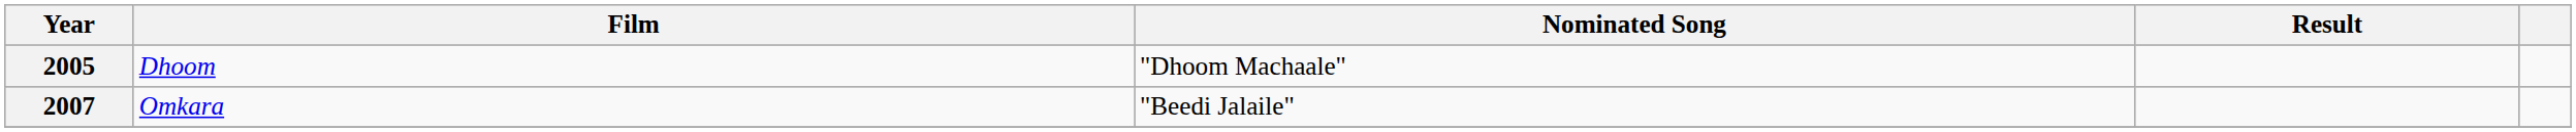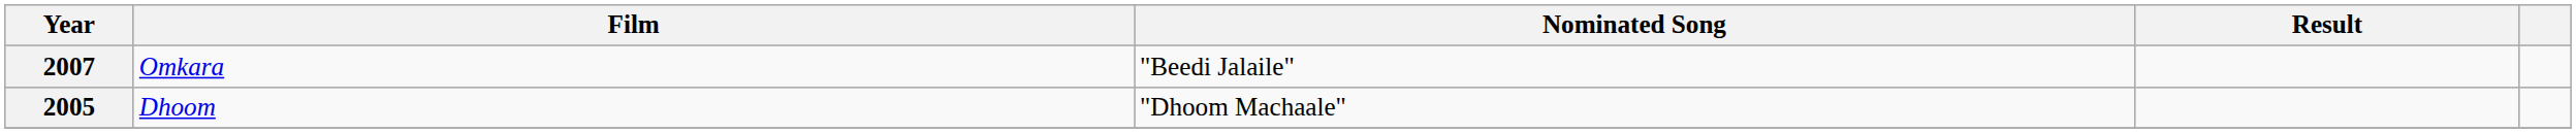 <table class="wikitable plainrowheaders" width="100%" textcolor:#000;">
 <tr>
 <th scope="col" width=5%><strong>Year</strong></th>
 <th scope="col" width=39%><strong>Film</strong></th>
 <th scope="col" width=39%><strong>Nominated Song</strong></th>
 <th scope="col" width=15%><strong>Result</strong></th>
 <th scope="col" width=2%><strong></strong></th>
 </tr>
 <tr>
+<th scope="row">2007</th>
+<td><em><a href='#'>Omkara</a></em></td>
+<td>"Beedi Jalaile"</td>
+<td></td>
+<td style="text-align:center;"></td>
+</tr>
+<tr>
 <th scope="row">2005</th>
 <td><em><a href='#'>Dhoom</a></em></td>
 <td>"Dhoom Machaale"</td>
 <td></td>
 <td style="text-align:center;"></td>
 </tr>
 <tr>
-<th scope="row">2007</th>
-<td><em><a href='#'>Omkara</a></em></td>
-<td>"Beedi Jalaile"</td>
-<td></td>
-<td style="text-align:center;"></td>
-</tr>
-<tr>
 </tr>
 </table>
